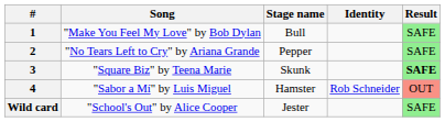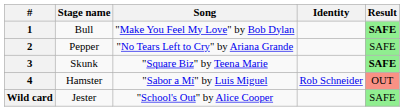 <table class="wikitable plainrowheaders" style="text-align: center;">
 <tr>
 <th>#</th>
+<th>Stage name</th>
 <th>Song</th>
-<th>Stage name</th>
 <th>Identity</th>
 <th>Result</th>
 </tr>
 <tr>
 <th>1</th>
+<td>Bull</td>
 <td>"<a href='#'>Make You Feel My Love</a>" by <a href='#'>Bob Dylan</a></td>
-<td>Bull</td>
 <td></td>
-<td bgcolor=lightgreen>SAFE</td>
+<td bgcolor=lightgreen><strong>SAFE</strong></td>
 </tr>
 <tr>
 <th>2</th>
+<td>Pepper</td>
 <td>"<a href='#'>No Tears Left to Cry</a>" by <a href='#'>Ariana Grande</a></td>
-<td>Pepper</td>
 <td></td>
 <td bgcolor=lightgreen>SAFE</td>
 </tr>
 <tr>
 <th>3</th>
+<td>Skunk</td>
 <td>"<a href='#'>Square Biz</a>" by <a href='#'>Teena Marie</a></td>
-<td>Skunk</td>
 <td></td>
 <td bgcolor=lightgreen><strong>SAFE</strong></td>
 </tr>
 <tr>
 <th>4</th>
+<td>Hamster</td>
 <td>"<a href='#'>Sabor a Mí</a>" by <a href='#'>Luis Miguel</a></td>
-<td>Hamster</td>
 <td><a href='#'>Rob Schneider</a></td>
 <td bgcolor=#F99185>OUT</td>
 </tr>
 <tr>
 <th>Wild card</th>
+<td>Jester</td>
 <td>"<a href='#'>School's Out</a>" by <a href='#'>Alice Cooper</a></td>
-<td>Jester</td>
 <td></td>
 <td bgcolor=lightgreen>SAFE</td>
 </tr>
 </table>
